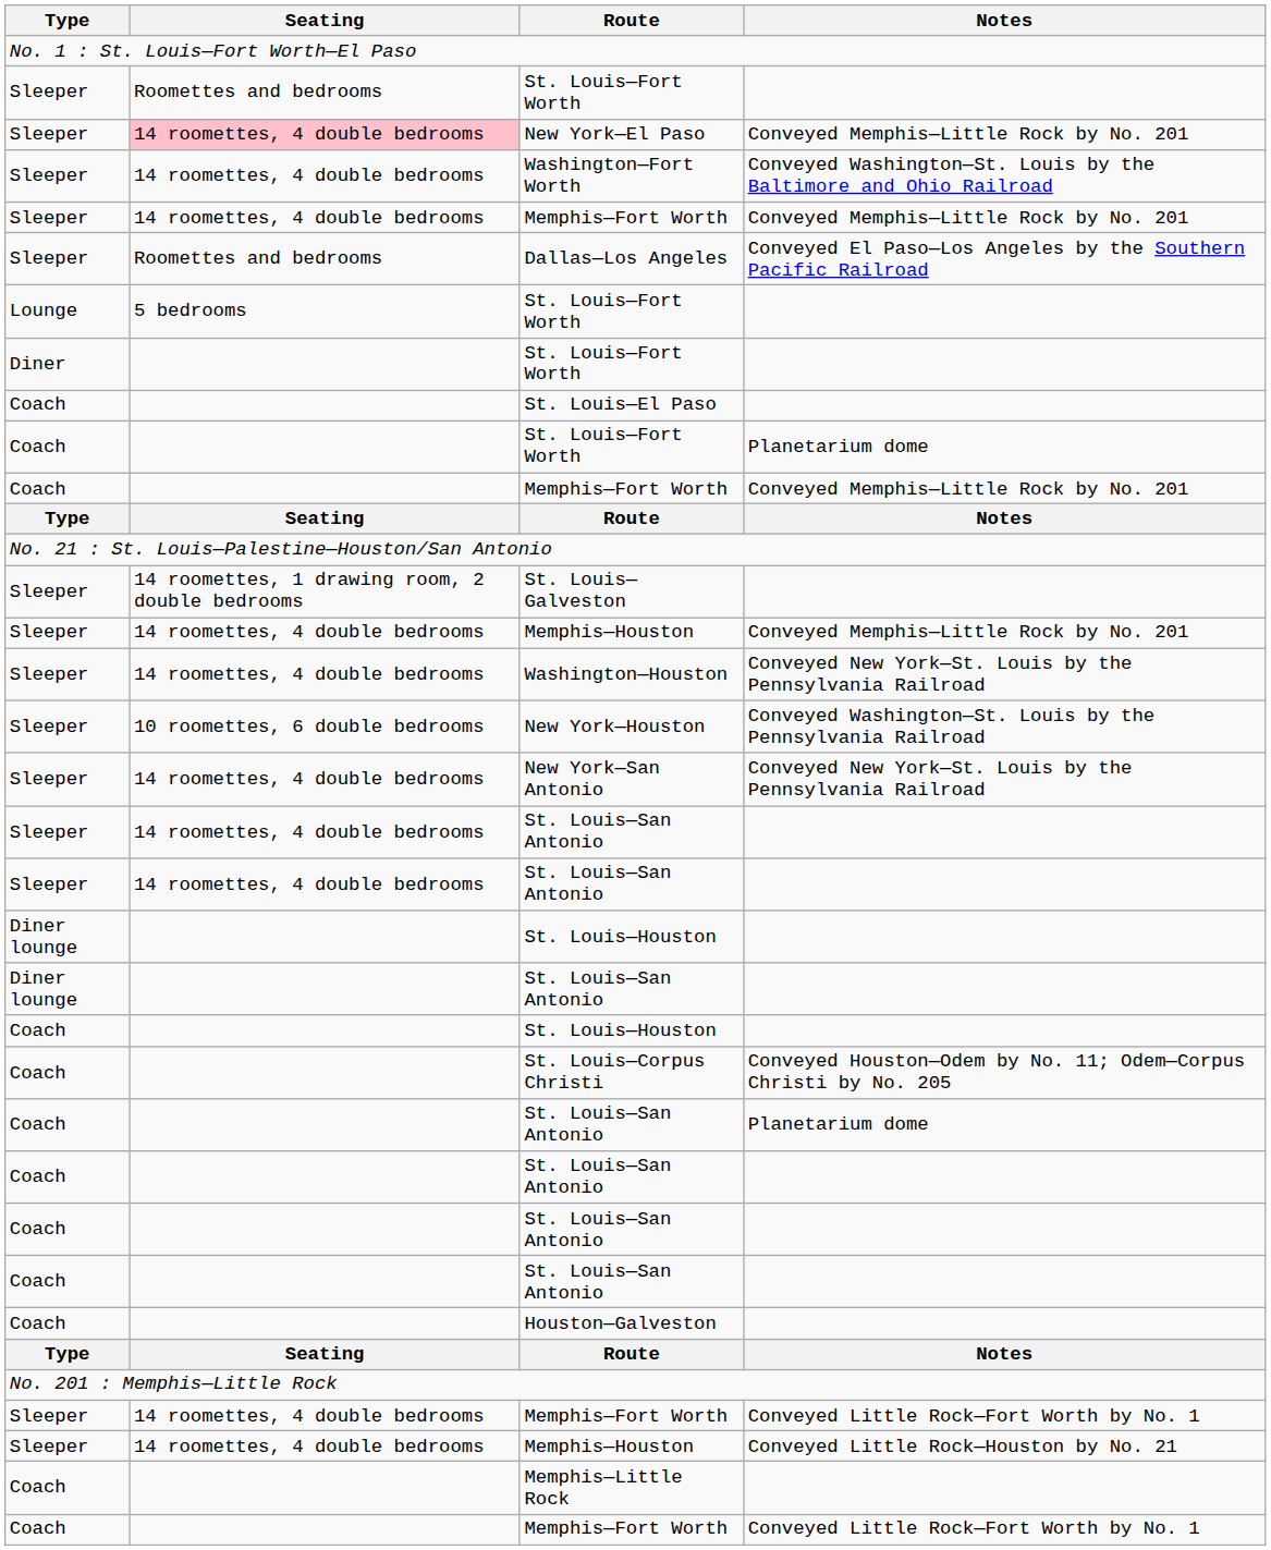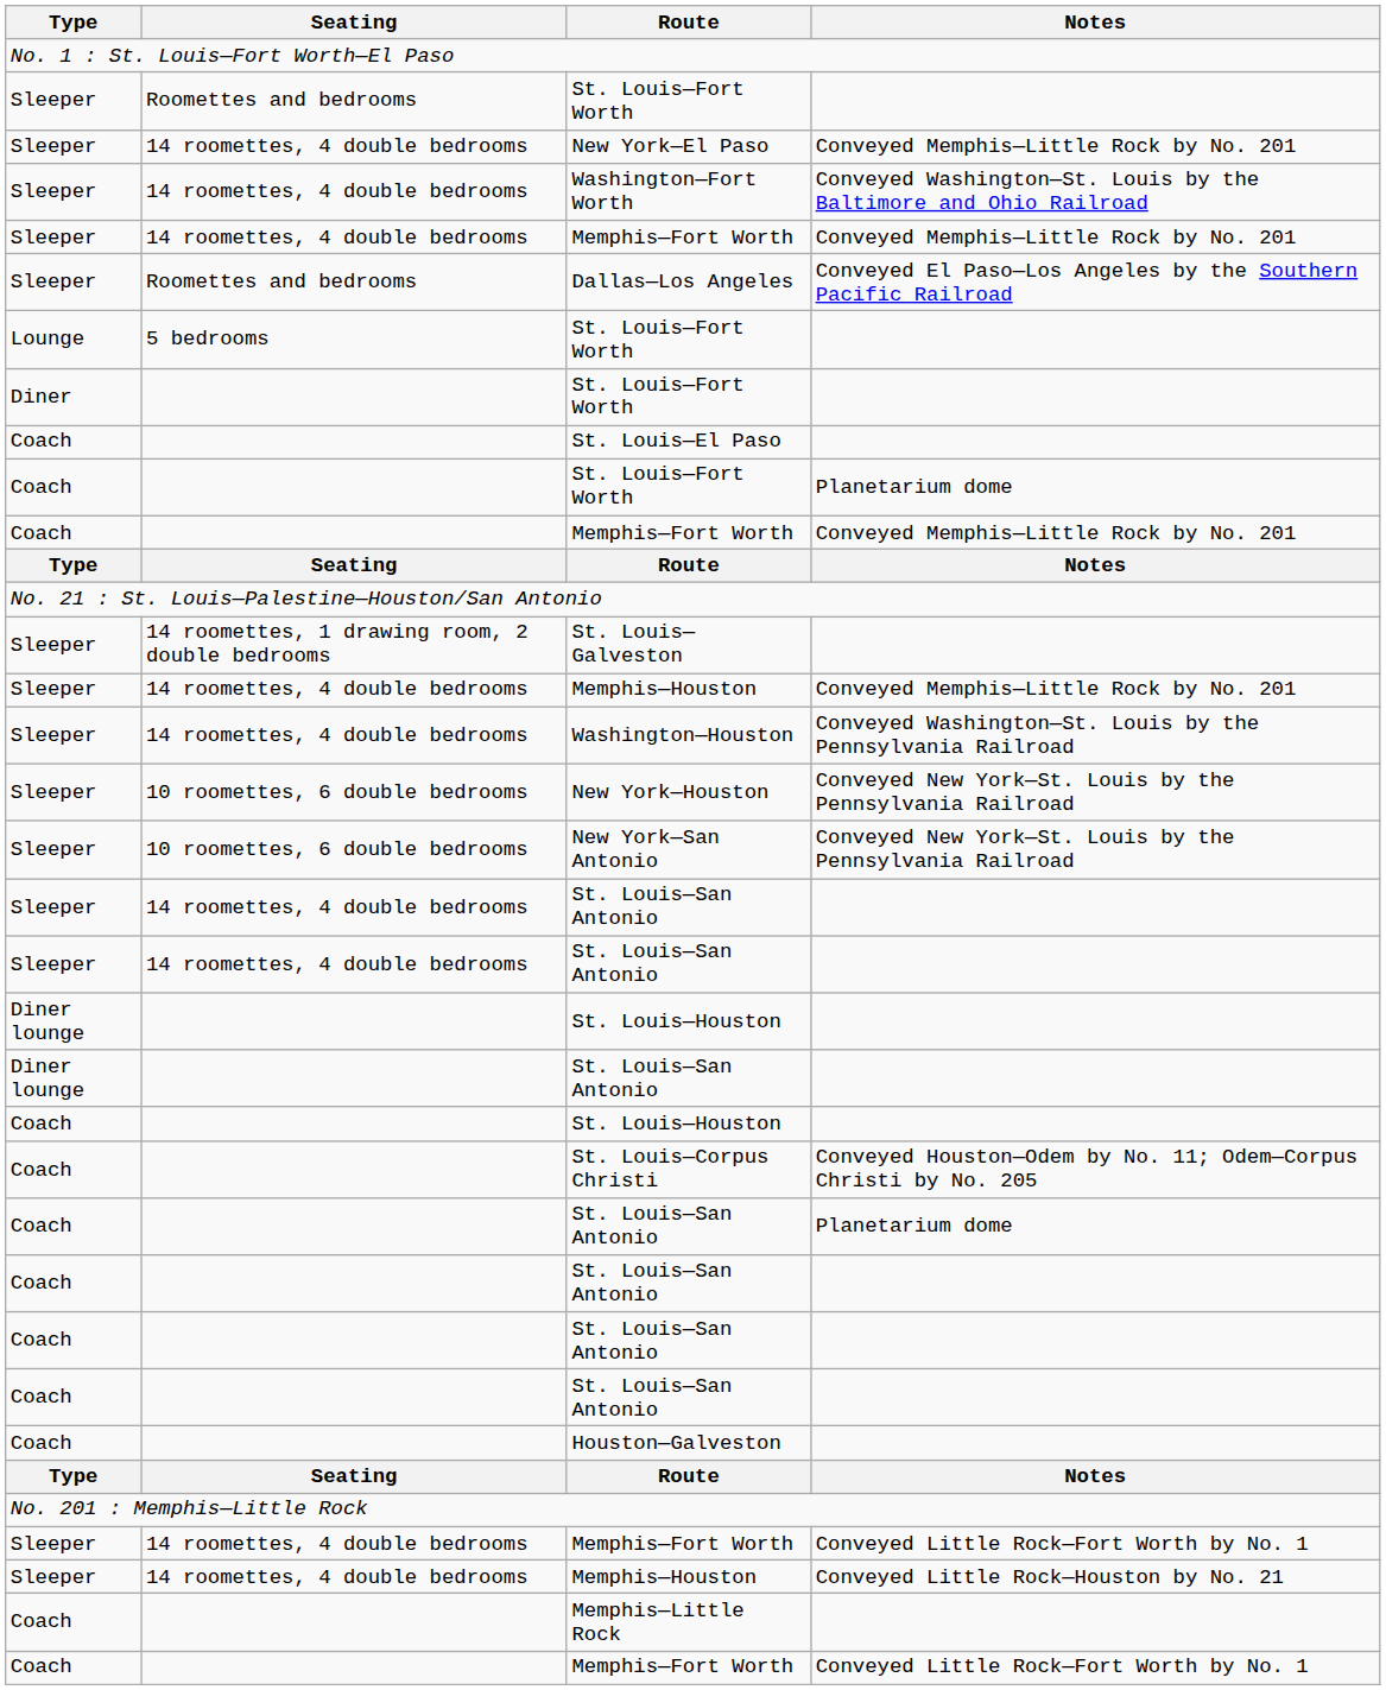 <table class="wikitable">
 <tr>
 <th>Type</th>
 <th>Seating</th>
 <th>Route</th>
 <th>Notes</th>
 </tr>
 <tr>
 <td colspan=4><em>No. 1 : St. Louis—Fort Worth—El Paso</em></td>
 </tr>
 <tr>
 <td>Sleeper</td>
 <td>Roomettes and bedrooms</td>
 <td>St. Louis—Fort Worth</td>
 <td></td>
 </tr>
 <tr>
 <td>Sleeper</td>
-<td style="background: pink;">14 roomettes, 4 double bedrooms</td>
+<td>14 roomettes, 4 double bedrooms</td>
 <td>New York—El Paso</td>
 <td>Conveyed Memphis—Little Rock by No. 201</td>
 </tr>
 <tr>
 <td>Sleeper</td>
 <td>14 roomettes, 4 double bedrooms</td>
 <td>Washington—Fort Worth</td>
 <td>Conveyed Washington—St. Louis by the <a href='#'>Baltimore and Ohio Railroad</a></td>
 </tr>
 <tr>
 <td>Sleeper</td>
 <td>14 roomettes, 4 double bedrooms</td>
 <td>Memphis—Fort Worth</td>
 <td>Conveyed Memphis—Little Rock by No. 201</td>
 </tr>
 <tr>
 <td>Sleeper</td>
 <td>Roomettes and bedrooms</td>
 <td>Dallas—Los Angeles</td>
 <td>Conveyed El Paso—Los Angeles by the <a href='#'>Southern Pacific Railroad</a></td>
 </tr>
 <tr>
 <td>Lounge</td>
 <td>5 bedrooms</td>
 <td>St. Louis—Fort Worth</td>
 <td></td>
 </tr>
 <tr>
 <td>Diner</td>
 <td></td>
 <td>St. Louis—Fort Worth</td>
 <td></td>
 </tr>
 <tr>
 <td>Coach</td>
 <td></td>
 <td>St. Louis—El Paso</td>
 <td></td>
 </tr>
 <tr>
 <td>Coach</td>
 <td></td>
 <td>St. Louis—Fort Worth</td>
 <td>Planetarium dome</td>
 </tr>
 <tr>
 <td>Coach</td>
 <td></td>
 <td>Memphis—Fort Worth</td>
 <td>Conveyed Memphis—Little Rock by No. 201</td>
 </tr>
 <tr>
 <th>Type</th>
 <th>Seating</th>
 <th>Route</th>
 <th>Notes</th>
 </tr>
 <tr>
 <td colspan=4><em>No. 21 : St. Louis—Palestine—Houston/San Antonio</em></td>
 </tr>
 <tr>
 <td>Sleeper</td>
 <td>14 roomettes, 1 drawing room, 2 double bedrooms</td>
 <td>St. Louis—Galveston</td>
 <td></td>
 </tr>
 <tr>
 <td>Sleeper</td>
 <td>14 roomettes, 4 double bedrooms</td>
 <td>Memphis—Houston</td>
 <td>Conveyed Memphis—Little Rock by No. 201</td>
 </tr>
 <tr>
 <td>Sleeper</td>
 <td>14 roomettes, 4 double bedrooms</td>
 <td>Washington—Houston</td>
+<td>Conveyed Washington—St. Louis by the Pennsylvania Railroad</td>
+</tr>
+<tr>
+<td>Sleeper</td>
+<td>10 roomettes, 6 double bedrooms</td>
+<td>New York—Houston</td>
 <td>Conveyed New York—St. Louis by the Pennsylvania Railroad</td>
 </tr>
 <tr>
 <td>Sleeper</td>
 <td>10 roomettes, 6 double bedrooms</td>
-<td>New York—Houston</td>
-<td>Conveyed Washington—St. Louis by the Pennsylvania Railroad</td>
-</tr>
-<tr>
-<td>Sleeper</td>
-<td>14 roomettes, 4 double bedrooms</td>
 <td>New York—San Antonio</td>
 <td>Conveyed New York—St. Louis by the Pennsylvania Railroad</td>
 </tr>
 <tr>
 <td>Sleeper</td>
 <td>14 roomettes, 4 double bedrooms</td>
 <td>St. Louis—San Antonio</td>
 <td></td>
 </tr>
 <tr>
 <td>Sleeper</td>
 <td>14 roomettes, 4 double bedrooms</td>
 <td>St. Louis—San Antonio</td>
 <td></td>
 </tr>
 <tr>
 <td>Diner lounge</td>
 <td></td>
 <td>St. Louis—Houston</td>
 <td></td>
 </tr>
 <tr>
 <td>Diner lounge</td>
 <td></td>
 <td>St. Louis—San Antonio</td>
 <td></td>
 </tr>
 <tr>
 <td>Coach</td>
 <td></td>
 <td>St. Louis—Houston</td>
 <td></td>
 </tr>
 <tr>
 <td>Coach</td>
 <td></td>
 <td>St. Louis—Corpus Christi</td>
 <td>Conveyed Houston—Odem by No. 11; Odem—Corpus Christi by No. 205</td>
 </tr>
 <tr>
 <td>Coach</td>
 <td></td>
 <td>St. Louis—San Antonio</td>
 <td>Planetarium dome</td>
 </tr>
 <tr>
 <td>Coach</td>
 <td></td>
 <td>St. Louis—San Antonio</td>
 <td></td>
 </tr>
 <tr>
 <td>Coach</td>
 <td></td>
 <td>St. Louis—San Antonio</td>
 <td></td>
 </tr>
 <tr>
 <td>Coach</td>
 <td></td>
 <td>St. Louis—San Antonio</td>
 <td></td>
 </tr>
 <tr>
 <td>Coach</td>
 <td></td>
 <td>Houston—Galveston</td>
 <td></td>
 </tr>
 <tr>
 <th>Type</th>
 <th>Seating</th>
 <th>Route</th>
 <th>Notes</th>
 </tr>
 <tr>
 <td colspan=4><em>No. 201 : Memphis—Little Rock</em></td>
 </tr>
 <tr>
 <td>Sleeper</td>
 <td>14 roomettes, 4 double bedrooms</td>
 <td>Memphis—Fort Worth</td>
 <td>Conveyed Little Rock—Fort Worth by No. 1</td>
 </tr>
 <tr>
 <td>Sleeper</td>
 <td>14 roomettes, 4 double bedrooms</td>
 <td>Memphis—Houston</td>
 <td>Conveyed Little Rock—Houston by No. 21</td>
 </tr>
 <tr>
 <td>Coach</td>
 <td></td>
 <td>Memphis—Little Rock</td>
 <td></td>
 </tr>
 <tr>
 <td>Coach</td>
 <td></td>
 <td>Memphis—Fort Worth</td>
 <td>Conveyed Little Rock—Fort Worth by No. 1</td>
 </tr>
 </table>
